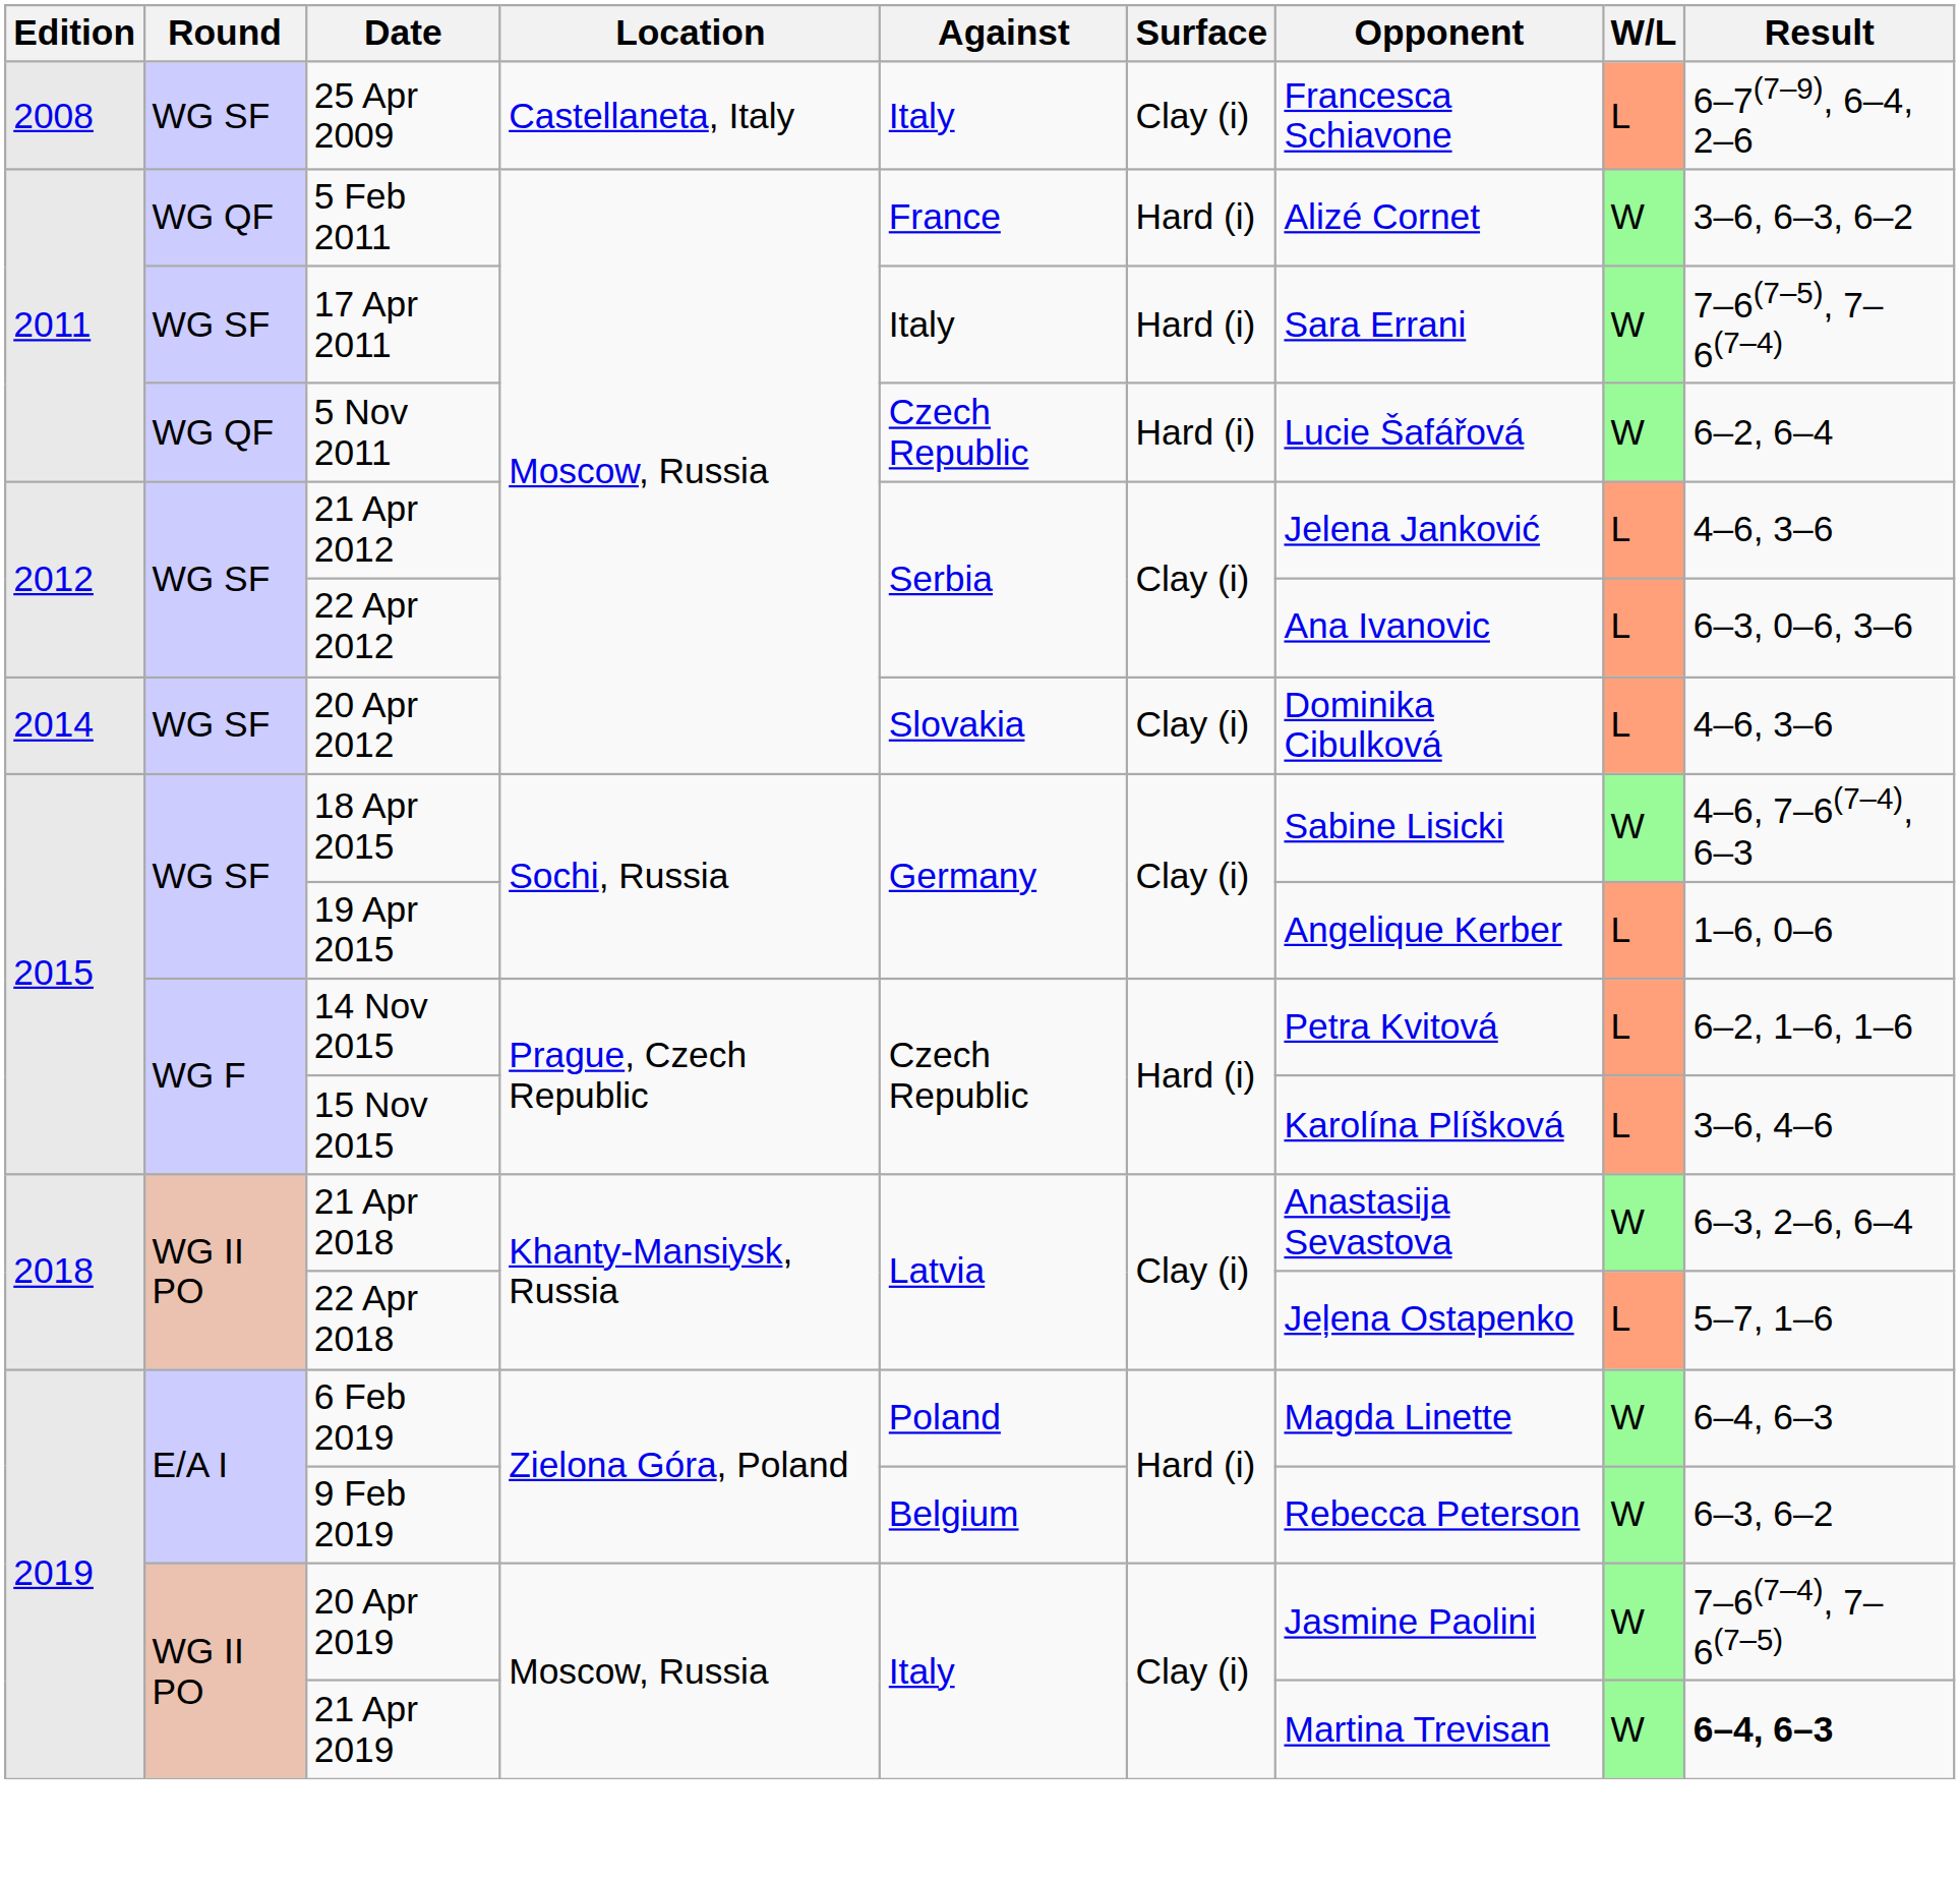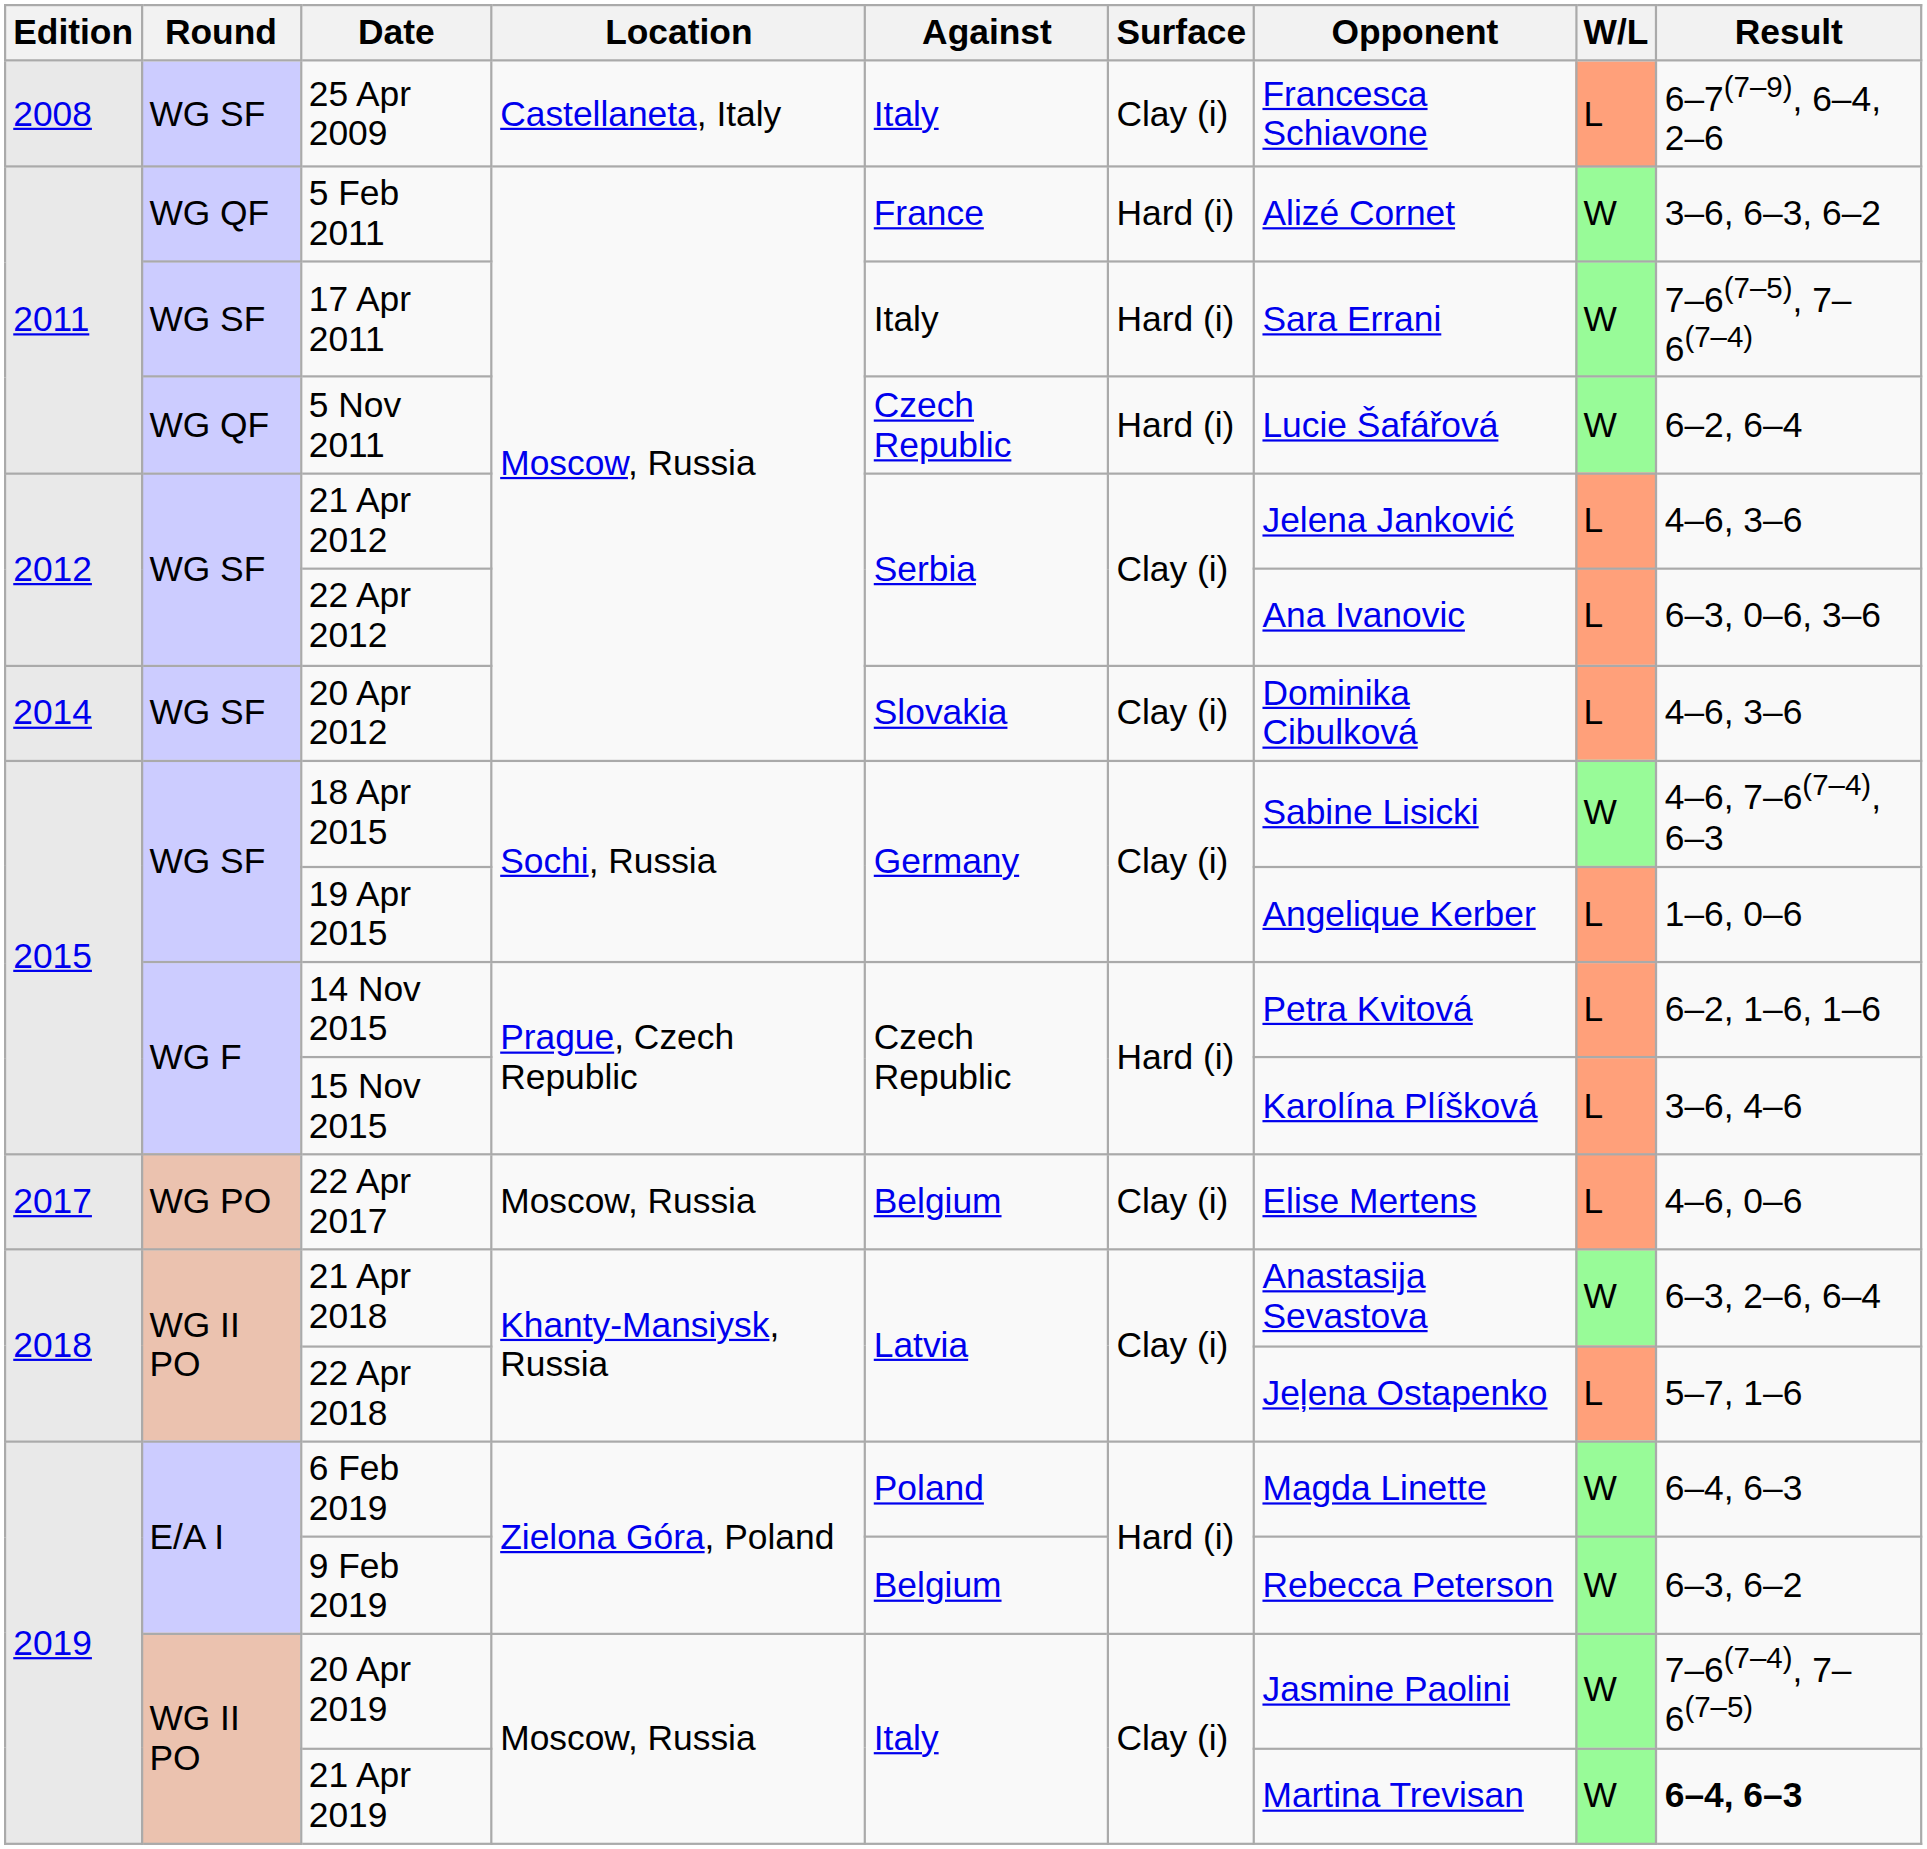 <table class=wikitable>
 <tr>
 <th>Edition</th>
 <th>Round</th>
 <th>Date</th>
 <th>Location</th>
 <th>Against</th>
 <th>Surface</th>
 <th>Opponent</th>
 <th>W/L</th>
 <th>Result</th>
 </tr>
 <tr>
 <td bgcolor=e9e9e9><a href='#'>2008</a></td>
 <td bgcolor=#ccf>WG SF</td>
 <td>25 Apr 2009</td>
 <td><a href='#'>Castellaneta</a>, Italy</td>
 <td> <a href='#'>Italy</a></td>
 <td>Clay (i)</td>
 <td><a href='#'>Francesca Schiavone</a></td>
 <td bgcolor=FFA07A>L</td>
 <td>6–7<sup>(7–9)</sup>, 6–4, 2–6</td>
 </tr>
 <tr>
 <td bgcolor=e9e9e9 rowspan=3><a href='#'>2011</a></td>
 <td bgcolor=#ccf>WG QF</td>
 <td>5 Feb 2011</td>
 <td rowspan="6"><a href='#'>Moscow</a>, Russia</td>
 <td> <a href='#'>France</a></td>
 <td>Hard (i)</td>
 <td><a href='#'>Alizé Cornet</a></td>
 <td bgcolor=98FB98>W</td>
 <td>3–6, 6–3, 6–2</td>
 </tr>
 <tr>
 <td bgcolor=#ccf>WG SF</td>
 <td>17 Apr 2011</td>
 <td> Italy</td>
 <td>Hard (i)</td>
 <td><a href='#'>Sara Errani</a></td>
 <td bgcolor=98FB98>W</td>
 <td>7–6<sup>(7–5)</sup>, 7–6<sup>(7–4)</sup></td>
 </tr>
 <tr>
 <td bgcolor=#ccf>WG QF</td>
 <td>5 Nov 2011</td>
 <td> <a href='#'>Czech Republic</a></td>
 <td>Hard (i)</td>
 <td><a href='#'>Lucie Šafářová</a></td>
 <td bgcolor=98FB98>W</td>
 <td>6–2, 6–4</td>
 </tr>
 <tr>
 <td bgcolor=e9e9e9 rowspan=2><a href='#'>2012</a></td>
 <td bgcolor=#ccf rowspan=2>WG SF</td>
 <td>21 Apr 2012</td>
 <td rowspan=2> <a href='#'>Serbia</a></td>
 <td rowspan=2>Clay (i)</td>
 <td><a href='#'>Jelena Janković</a></td>
 <td bgcolor=FFA07A>L</td>
 <td>4–6, 3–6</td>
 </tr>
 <tr>
 <td>22 Apr 2012</td>
 <td><a href='#'>Ana Ivanovic</a></td>
 <td bgcolor=FFA07A>L</td>
 <td>6–3, 0–6, 3–6</td>
 </tr>
 <tr>
 <td bgcolor=e9e9e9><a href='#'>2014</a></td>
 <td bgcolor=#ccf>WG SF</td>
 <td>20 Apr 2012</td>
 <td> <a href='#'>Slovakia</a></td>
 <td>Clay (i)</td>
 <td><a href='#'>Dominika Cibulková</a></td>
 <td bgcolor=FFA07A>L</td>
 <td>4–6, 3–6</td>
 </tr>
 <tr>
 <td bgcolor=e9e9e9 rowspan=4><a href='#'>2015</a></td>
 <td bgcolor=#ccf rowspan=2>WG SF</td>
 <td>18 Apr 2015</td>
 <td rowspan="2"><a href='#'>Sochi</a>, Russia</td>
 <td rowspan=2> <a href='#'>Germany</a></td>
 <td rowspan=2>Clay (i)</td>
 <td><a href='#'>Sabine Lisicki</a></td>
 <td bgcolor=98FB98>W</td>
 <td>4–6, 7–6<sup>(7–4)</sup>, 6–3</td>
 </tr>
 <tr>
 <td>19 Apr 2015</td>
 <td><a href='#'>Angelique Kerber</a></td>
 <td bgcolor=FFA07A>L</td>
 <td>1–6, 0–6</td>
 </tr>
 <tr>
 <td bgcolor=#ccf rowspan=2>WG F</td>
 <td>14 Nov 2015</td>
 <td rowspan="2"><a href='#'>Prague</a>, Czech Republic</td>
 <td rowspan=2> Czech Republic</td>
 <td rowspan=2>Hard (i)</td>
 <td><a href='#'>Petra Kvitová</a></td>
 <td bgcolor=FFA07A>L</td>
 <td>6–2, 1–6, 1–6</td>
 </tr>
 <tr>
 <td>15 Nov 2015</td>
 <td><a href='#'>Karolína Plíšková</a></td>
 <td bgcolor=FFA07A>L</td>
 <td>3–6, 4–6</td>
 </tr>
 <tr>
+<td bgcolor=e9e9e9><a href='#'>2017</a></td>
+<td bgcolor=#ebc2af>WG PO</td>
+<td>22 Apr 2017</td>
+<td>Moscow, Russia</td>
+<td> <a href='#'>Belgium</a></td>
+<td>Clay (i)</td>
+<td><a href='#'>Elise Mertens</a></td>
+<td bgcolor=FFA07A>L</td>
+<td>4–6, 0–6</td>
+</tr>
+<tr>
 <td bgcolor=e9e9e9 rowspan=2><a href='#'>2018</a></td>
 <td bgcolor=#ebc2af rowspan=2>WG II PO</td>
 <td>21 Apr 2018</td>
 <td rowspan="2"><a href='#'>Khanty-Mansiysk</a>, Russia</td>
 <td rowspan=2> <a href='#'>Latvia</a></td>
 <td rowspan=2>Clay (i)</td>
 <td><a href='#'>Anastasija Sevastova</a></td>
 <td bgcolor=98FB98>W</td>
 <td>6–3, 2–6, 6–4</td>
 </tr>
 <tr>
 <td>22 Apr 2018</td>
 <td><a href='#'>Jeļena Ostapenko</a></td>
 <td bgcolor=FFA07A>L</td>
 <td>5–7, 1–6</td>
 </tr>
 <tr>
 <td rowspan="4" style="background:#e9e9e9;"><a href='#'>2019</a></td>
 <td bgcolor=#ccf rowspan="2">E/A I</td>
 <td>6 Feb 2019</td>
 <td rowspan="2"><a href='#'>Zielona Góra</a>, Poland</td>
 <td> <a href='#'>Poland</a></td>
 <td rowspan="2">Hard (i)</td>
 <td><a href='#'>Magda Linette</a></td>
 <td bgcolor="98FB98">W</td>
 <td>6–4, 6–3</td>
 </tr>
 <tr>
 <td>9 Feb 2019</td>
 <td> <a href='#'>Belgium</a></td>
 <td><a href='#'>Rebecca Peterson</a></td>
 <td bgcolor="98FB98">W</td>
 <td>6–3, 6–2</td>
 </tr>
 <tr>
 <td bgcolor=#ebc2af rowspan="2">WG II PO</td>
 <td>20 Apr 2019</td>
 <td rowspan="2">Moscow, Russia</td>
 <td rowspan="2"> <a href='#'>Italy</a></td>
 <td rowspan="2">Clay (i)</td>
 <td><a href='#'>Jasmine Paolini</a></td>
 <td bgcolor="98FB98">W</td>
 <td>7–6<sup>(7–4)</sup>, 7–6<sup>(7–5)</sup></td>
 </tr>
 <tr>
 <td>21 Apr 2019</td>
 <td><a href='#'>Martina Trevisan</a></td>
 <td bgcolor="98FB98">W</td>
 <td><strong>6–4, 6–3</strong></td>
 </tr>
 </table>
